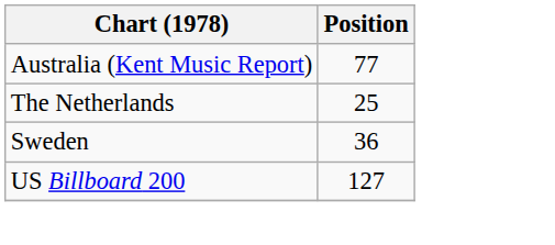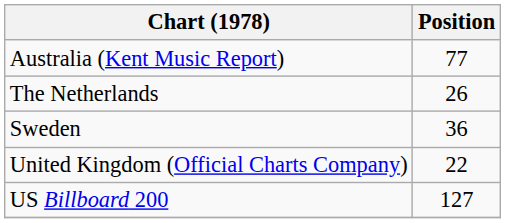 <table class="wikitable">
 <tr>
 <th>Chart (1978)</th>
 <th>Position</th>
 </tr>
 <tr>
 <td>Australia (<a href='#'>Kent Music Report</a>)</td>
 <td style="text-align:center;">77</td>
 </tr>
 <tr>
 <td>The Netherlands</td>
-<td style="text-align:center;">25</td>
+<td style="text-align:center;">26</td>
 </tr>
 <tr>
 <td>Sweden</td>
 <td style="text-align:center;">36</td>
+</tr>
+<tr>
+<td>United Kingdom (<a href='#'>Official Charts Company</a>)</td>
+<td style="text-align:center;">22</td>
 </tr>
 <tr>
 <td>US <a href='#'><em>Billboard</em> 200</a></td>
 <td style="text-align:center;">127</td>
 </tr>
 <tr>
 </tr>
 </table>
